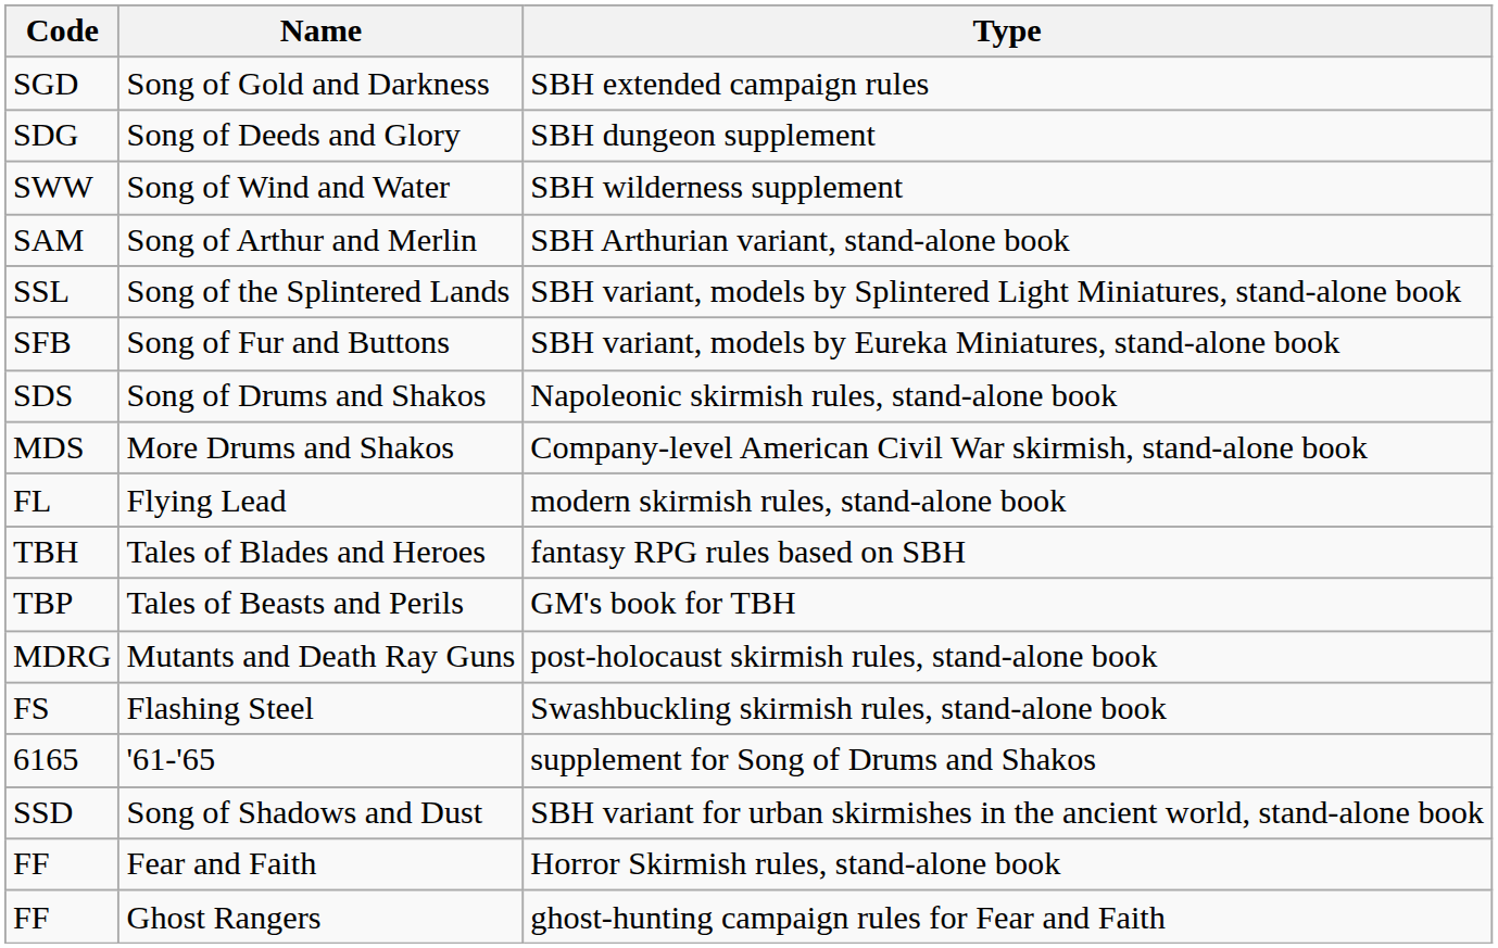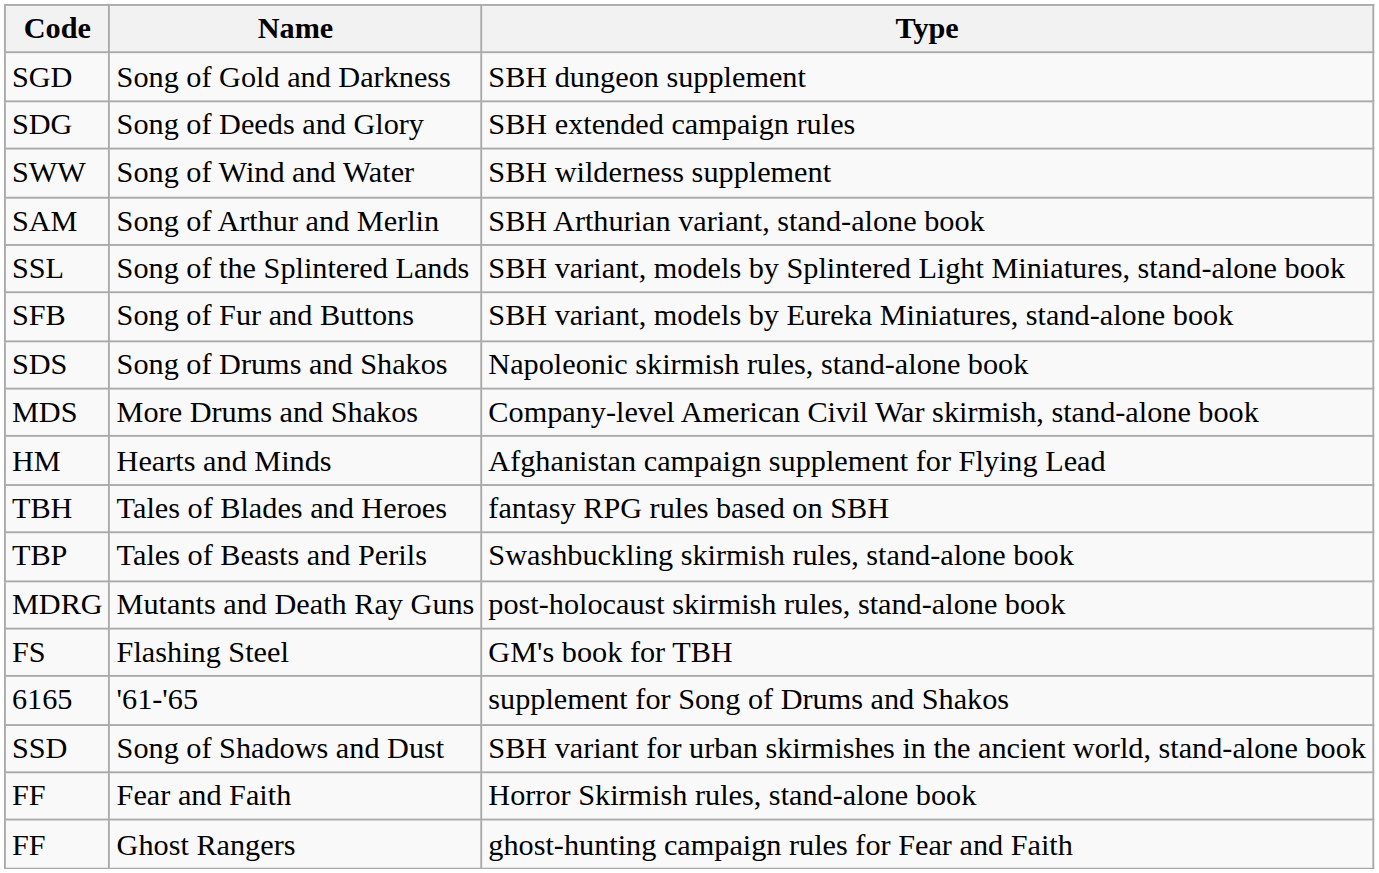 <table class="wikitable">
 <tr>
 <th>Code</th>
 <th>Name</th>
 <th>Type</th>
 </tr>
 <tr>
 <td>SGD</td>
 <td>Song of Gold and Darkness</td>
-<td>SBH extended campaign rules</td>
+<td>SBH dungeon supplement</td>
 </tr>
 <tr>
 <td>SDG</td>
 <td>Song of Deeds and Glory</td>
-<td>SBH dungeon supplement</td>
+<td>SBH extended campaign rules</td>
 </tr>
 <tr>
 <td>SWW</td>
 <td>Song of Wind and Water</td>
 <td>SBH wilderness supplement</td>
 </tr>
 <tr>
 <td>SAM</td>
 <td>Song of Arthur and Merlin</td>
 <td>SBH Arthurian variant, stand-alone book</td>
 </tr>
 <tr>
 <td>SSL</td>
 <td>Song of the Splintered Lands</td>
 <td>SBH variant, models by Splintered Light Miniatures, stand-alone book</td>
 </tr>
 <tr>
 <td>SFB</td>
 <td>Song of Fur and Buttons</td>
 <td>SBH variant, models by Eureka Miniatures, stand-alone book</td>
 </tr>
 <tr>
 <td>SDS</td>
 <td>Song of Drums and Shakos</td>
 <td>Napoleonic skirmish rules, stand-alone book</td>
 </tr>
 <tr>
 <td>MDS</td>
 <td>More Drums and Shakos</td>
 <td>Company-level American Civil War skirmish, stand-alone book</td>
 </tr>
 <tr>
-<td>FL</td>
-<td>Flying Lead</td>
-<td>modern skirmish rules, stand-alone book</td>
+<td>HM</td>
+<td>Hearts and Minds</td>
+<td>Afghanistan campaign supplement for Flying Lead</td>
 </tr>
 <tr>
 <td>TBH</td>
 <td>Tales of Blades and Heroes</td>
 <td>fantasy RPG rules based on SBH</td>
 </tr>
 <tr>
 <td>TBP</td>
 <td>Tales of Beasts and Perils</td>
-<td>GM's book for TBH</td>
+<td>Swashbuckling skirmish rules, stand-alone book</td>
 </tr>
 <tr>
 <td>MDRG</td>
 <td>Mutants and Death Ray Guns</td>
 <td>post-holocaust skirmish rules, stand-alone book</td>
 </tr>
 <tr>
 <td>FS</td>
 <td>Flashing Steel</td>
-<td>Swashbuckling skirmish rules, stand-alone book</td>
+<td>GM's book for TBH</td>
 </tr>
 <tr>
 <td>6165</td>
 <td>'61-'65</td>
 <td>supplement for Song of Drums and Shakos</td>
 </tr>
 <tr>
 <td>SSD</td>
 <td>Song of Shadows and Dust</td>
 <td>SBH variant for urban skirmishes in the ancient world, stand-alone book</td>
 </tr>
 <tr>
 <td>FF</td>
 <td>Fear and Faith</td>
 <td>Horror Skirmish rules, stand-alone book</td>
 </tr>
 <tr>
 <td>FF</td>
 <td>Ghost Rangers</td>
 <td>ghost-hunting campaign rules for Fear and Faith</td>
 </tr>
 </table>
